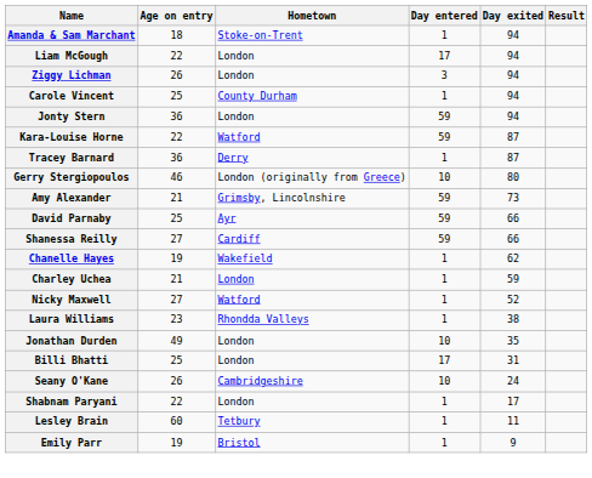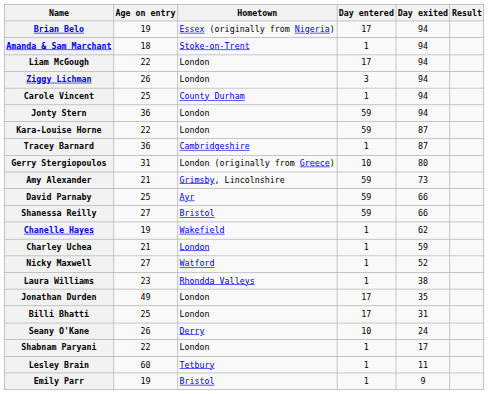 <table class="wikitable sortable" style="text-align:left; line-height:20px; width:auto;">
 <tr>
 <th scope="col">Name</th>
 <th scope="col">Age on entry</th>
 <th scope="col">Hometown</th>
 <th scope="col">Day entered</th>
 <th scope="col">Day exited</th>
 <th scope="col">Result</th>
+</tr>
+<tr>
+<th scope="row"><a href='#'>Brian Belo</a></th>
+<td align="center">19</td>
+<td><a href='#'>Essex</a> (originally from <a href='#'>Nigeria</a>)</td>
+<td align="center">17</td>
+<td align="center">94</td>
+<td></td>
 </tr>
 <tr>
 <th scope="row"><a href='#'>Amanda & Sam Marchant</a></th>
 <td align="center">18</td>
 <td><a href='#'>Stoke-on-Trent</a></td>
 <td align="center">1</td>
 <td align="center">94</td>
 <td></td>
 </tr>
 <tr>
 <th scope="row">Liam McGough</th>
 <td align="center">22</td>
 <td>London</td>
 <td align="center">17</td>
 <td align="center">94</td>
 <td></td>
 </tr>
 <tr>
 <th scope="row"><a href='#'>Ziggy Lichman</a></th>
 <td align="center">26</td>
 <td>London</td>
 <td align="center">3</td>
 <td align="center">94</td>
 <td></td>
 </tr>
 <tr>
 <th scope="row">Carole Vincent</th>
 <td align="center">25</td>
 <td><a href='#'>County Durham</a></td>
 <td align="center">1</td>
 <td align="center">94</td>
 <td></td>
 </tr>
 <tr>
 <th scope="row">Jonty Stern</th>
 <td align="center">36</td>
 <td>London</td>
 <td align="center">59</td>
 <td align="center">94</td>
 <td></td>
 </tr>
 <tr>
 <th scope="row">Kara-Louise Horne</th>
 <td align="center">22</td>
-<td><a href='#'>Watford</a></td>
+<td>London</td>
 <td align="center">59</td>
 <td align="center">87</td>
 <td></td>
 </tr>
 <tr>
 <th scope="row">Tracey Barnard</th>
 <td align="center">36</td>
-<td><a href='#'>Derry</a></td>
+<td><a href='#'>Cambridgeshire</a></td>
 <td align="center">1</td>
 <td align="center">87</td>
 <td></td>
 </tr>
 <tr>
 <th scope="row">Gerry Stergiopoulos</th>
-<td align="center">46</td>
+<td align="center">31</td>
 <td>London (originally from <a href='#'>Greece</a>)</td>
 <td align="center">10</td>
 <td align="center">80</td>
 <td></td>
 </tr>
 <tr>
 <th scope="row">Amy Alexander</th>
 <td align="center">21</td>
 <td><a href='#'>Grimsby</a>, Lincolnshire</td>
 <td align="center">59</td>
 <td align="center">73</td>
 <td></td>
 </tr>
 <tr>
 <th scope="row">David Parnaby</th>
 <td align="center">25</td>
 <td><a href='#'>Ayr</a></td>
 <td align="center">59</td>
 <td align="center">66</td>
 <td></td>
 </tr>
 <tr>
 <th scope="row">Shanessa Reilly</th>
 <td align="center">27</td>
-<td><a href='#'>Cardiff</a></td>
+<td><a href='#'>Bristol</a></td>
 <td align="center">59</td>
 <td align="center">66</td>
 <td></td>
 </tr>
 <tr>
 <th scope="row"><a href='#'>Chanelle Hayes</a></th>
 <td align="center">19</td>
 <td><a href='#'>Wakefield</a></td>
 <td align="center">1</td>
 <td align="center">62</td>
 <td></td>
 </tr>
 <tr>
 <th scope="row">Charley Uchea</th>
 <td align="center">21</td>
 <td><a href='#'>London</a></td>
 <td align="center">1</td>
 <td align="center">59</td>
 <td></td>
 </tr>
 <tr>
 <th scope="row">Nicky Maxwell</th>
 <td align="center">27</td>
 <td><a href='#'>Watford</a></td>
 <td align="center">1</td>
 <td align="center">52</td>
 <td></td>
 </tr>
 <tr>
 <th scope="row">Laura Williams</th>
 <td align="center">23</td>
 <td><a href='#'>Rhondda Valleys</a></td>
 <td align="center">1</td>
 <td align="center">38</td>
 <td></td>
 </tr>
 <tr>
 <th scope="row">Jonathan Durden</th>
 <td align="center">49</td>
 <td>London</td>
-<td align="center">10</td>
+<td align="center">17</td>
 <td align="center">35</td>
 <td></td>
 </tr>
 <tr>
 <th scope="row">Billi Bhatti</th>
 <td align="center">25</td>
 <td>London</td>
 <td align="center">17</td>
 <td align="center">31</td>
 <td></td>
 </tr>
 <tr>
 <th scope="row">Seany O'Kane</th>
 <td align="center">26</td>
-<td><a href='#'>Cambridgeshire</a></td>
+<td><a href='#'>Derry</a></td>
 <td align="center">10</td>
 <td align="center">24</td>
 <td></td>
 </tr>
 <tr>
 <th scope="row">Shabnam Paryani</th>
 <td align="center">22</td>
 <td>London</td>
 <td align="center">1</td>
 <td align="center">17</td>
 <td></td>
 </tr>
 <tr>
 <th scope="row">Lesley Brain</th>
 <td align="center">60</td>
 <td><a href='#'>Tetbury</a></td>
 <td align="center">1</td>
 <td align="center">11</td>
 <td></td>
 </tr>
 <tr>
 <th scope="row">Emily Parr</th>
 <td align="center">19</td>
 <td><a href='#'>Bristol</a></td>
 <td align="center">1</td>
 <td align="center">9</td>
 <td></td>
 </tr>
 </table>
